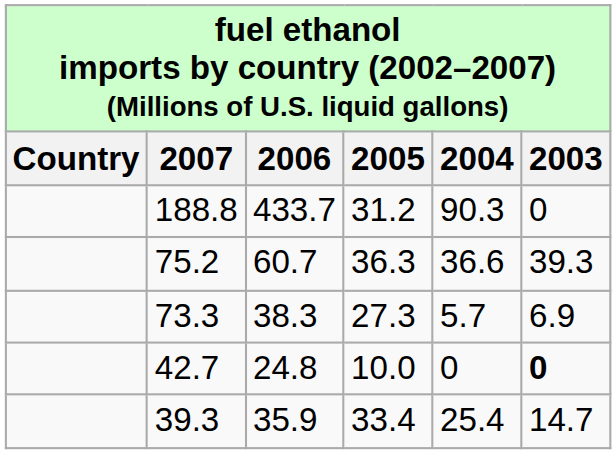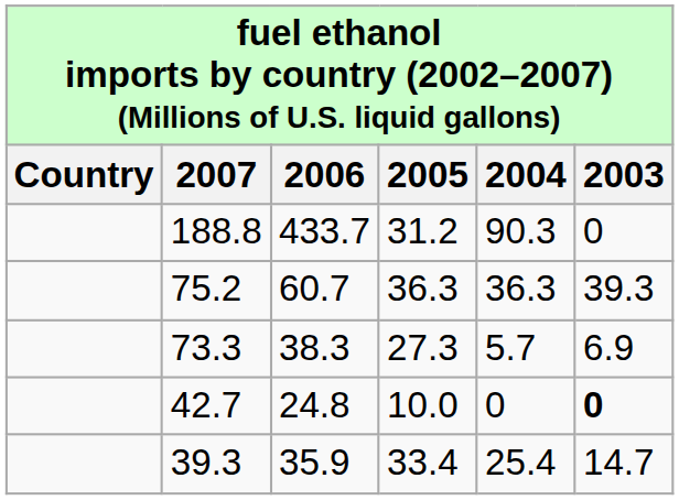 <table class="wikitable" style="float: right; margin-left: 10px">
 <tr>
 <th colspan="6" style="text-align:center; background:#cfc;"> fuel ethanol<br>imports by country (2002–2007)<br><small>(Millions of U.S. liquid gallons)</small></th>
 </tr>
 <tr>
 <th>Country</th>
 <th>2007</th>
 <th>2006</th>
 <th>2005</th>
 <th>2004</th>
 <th>2003</th>
 </tr>
 <tr>
 <td></td>
 <td>188.8</td>
 <td>433.7</td>
 <td>31.2</td>
 <td>90.3</td>
 <td>0</td>
 </tr>
 <tr>
 <td></td>
 <td>75.2</td>
 <td>60.7</td>
 <td>36.3</td>
-<td>36.6</td>
+<td>36.3</td>
 <td>39.3</td>
 </tr>
 <tr>
 <td></td>
 <td>73.3</td>
 <td>38.3</td>
 <td>27.3</td>
 <td>5.7</td>
 <td>6.9</td>
 </tr>
 <tr>
 <td></td>
 <td>42.7</td>
 <td>24.8</td>
 <td>10.0</td>
 <td>0</td>
 <td><strong>0</strong></td>
 </tr>
 <tr>
 <td></td>
 <td>39.3</td>
 <td>35.9</td>
 <td>33.4</td>
 <td>25.4</td>
 <td>14.7</td>
 </tr>
 </table>
